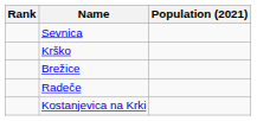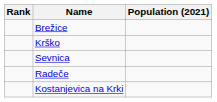 <table class="wikitable">
 <tr>
 <th>Rank</th>
 <th>Name</th>
 <th>Population (2021)</th>
 </tr>
 <tr>
 <td></td>
-<td> <a href='#'>Sevnica</a></td>
+<td> <a href='#'>Brežice</a></td>
 <td></td>
 </tr>
 <tr>
 <td></td>
 <td> <a href='#'>Krško</a></td>
 <td></td>
 </tr>
 <tr>
 <td></td>
-<td> <a href='#'>Brežice</a></td>
+<td> <a href='#'>Sevnica</a></td>
 <td></td>
 </tr>
 <tr>
 <td></td>
 <td> <a href='#'>Radeče</a></td>
 <td></td>
 </tr>
 <tr>
 <td></td>
 <td> <a href='#'>Kostanjevica na Krki</a></td>
 <td></td>
 </tr>
 </table>
